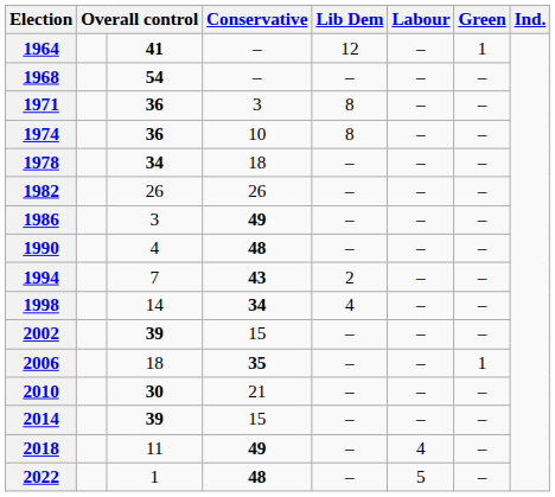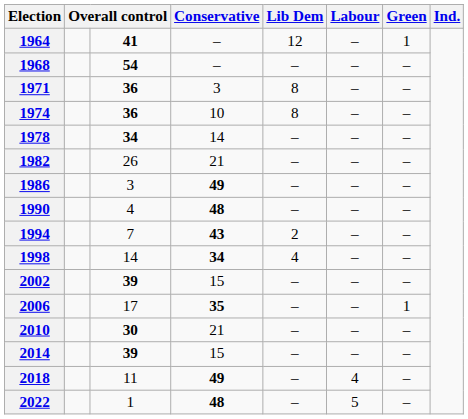 <table class="wikitable">
 <tr>
 <th>Election</th>
 <th colspan=2>Overall control</th>
 <th><a href='#'>Conservative</a></th>
 <th><a href='#'>Lib Dem</a></th>
 <th><a href='#'>Labour</a></th>
 <th><a href='#'>Green</a></th>
 <th><a href='#'>Ind.</a></th>
 </tr>
 <tr>
 <th><a href='#'>1964</a></th>
 <td></td>
 <td style="text-align: center;"><strong>41</strong></td>
 <td style="text-align: center;">–</td>
 <td style="text-align: center;">12</td>
 <td style="text-align: center;">–</td>
 <td style="text-align: center;">1</td>
 </tr>
 <tr>
 <th><a href='#'>1968</a></th>
 <td></td>
 <td style="text-align: center;"><strong>54</strong></td>
 <td style="text-align: center;">–</td>
 <td style="text-align: center;">–</td>
 <td style="text-align: center;">–</td>
 <td style="text-align: center;">–</td>
 </tr>
 <tr>
 <th><a href='#'>1971</a></th>
 <td></td>
 <td style="text-align: center;"><strong>36</strong></td>
 <td style="text-align: center;">3</td>
 <td style="text-align: center;">8</td>
 <td style="text-align: center;">–</td>
 <td style="text-align: center;">–</td>
 </tr>
 <tr>
 <th><a href='#'>1974</a></th>
 <td></td>
 <td style="text-align: center;"><strong>36</strong></td>
 <td style="text-align: center;">10</td>
 <td style="text-align: center;">8</td>
 <td style="text-align: center;">–</td>
 <td style="text-align: center;">–</td>
 </tr>
 <tr>
 <th><a href='#'>1978</a></th>
 <td></td>
 <td style="text-align: center;"><strong>34</strong></td>
-<td style="text-align: center;">18</td>
+<td style="text-align: center;">14</td>
 <td style="text-align: center;">–</td>
 <td style="text-align: center;">–</td>
 <td style="text-align: center;">–</td>
 </tr>
 <tr>
 <th><a href='#'>1982</a></th>
 <td></td>
 <td style="text-align: center;">26</td>
-<td style="text-align: center;">26</td>
+<td style="text-align: center;">21</td>
 <td style="text-align: center;">–</td>
 <td style="text-align: center;">–</td>
 <td style="text-align: center;">–</td>
 </tr>
 <tr>
 <th><a href='#'>1986</a></th>
 <td></td>
 <td style="text-align: center;">3</td>
 <td style="text-align: center;"><strong>49</strong></td>
 <td style="text-align: center;">–</td>
 <td style="text-align: center;">–</td>
 <td style="text-align: center;">–</td>
 </tr>
 <tr>
 <th><a href='#'>1990</a></th>
 <td></td>
 <td style="text-align: center;">4</td>
 <td style="text-align: center;"><strong>48</strong></td>
 <td style="text-align: center;">–</td>
 <td style="text-align: center;">–</td>
 <td style="text-align: center;">–</td>
 </tr>
 <tr>
 <th><a href='#'>1994</a></th>
 <td></td>
 <td style="text-align: center;">7</td>
 <td style="text-align: center;"><strong>43</strong></td>
 <td style="text-align: center;">2</td>
 <td style="text-align: center;">–</td>
 <td style="text-align: center;">–</td>
 </tr>
 <tr>
 <th><a href='#'>1998</a></th>
 <td></td>
 <td style="text-align: center;">14</td>
 <td style="text-align: center;"><strong>34</strong></td>
 <td style="text-align: center;">4</td>
 <td style="text-align: center;">–</td>
 <td style="text-align: center;">–</td>
 </tr>
 <tr>
 <th><a href='#'>2002</a></th>
 <td></td>
 <td style="text-align: center;"><strong>39</strong></td>
 <td style="text-align: center;">15</td>
 <td style="text-align: center;">–</td>
 <td style="text-align: center;">–</td>
 <td style="text-align: center;">–</td>
 </tr>
 <tr>
 <th><a href='#'>2006</a></th>
 <td></td>
-<td style="text-align: center;">18</td>
+<td style="text-align: center;">17</td>
 <td style="text-align: center;"><strong>35</strong></td>
 <td style="text-align: center;">–</td>
 <td style="text-align: center;">–</td>
 <td style="text-align: center;">1</td>
 </tr>
 <tr>
 <th><a href='#'>2010</a></th>
 <td></td>
 <td style="text-align: center;"><strong>30</strong></td>
 <td style="text-align: center;">21</td>
 <td style="text-align: center;">–</td>
 <td style="text-align: center;">–</td>
 <td style="text-align: center;">–</td>
 </tr>
 <tr>
 <th><a href='#'>2014</a></th>
 <td></td>
 <td style="text-align: center;"><strong>39</strong></td>
 <td style="text-align: center;">15</td>
 <td style="text-align: center;">–</td>
 <td style="text-align: center;">–</td>
 <td style="text-align: center;">–</td>
 </tr>
 <tr>
 <th><a href='#'>2018</a></th>
 <td></td>
 <td style="text-align: center;">11</td>
 <td style="text-align: center;"><strong>49</strong></td>
 <td style="text-align: center;">–</td>
 <td style="text-align: center;">4</td>
 <td style="text-align: center;">–</td>
 </tr>
 <tr>
 <th><a href='#'>2022</a></th>
 <td></td>
 <td style="text-align: center;">1</td>
 <td style="text-align: center;"><strong>48</strong></td>
 <td style="text-align: center;">–</td>
 <td style="text-align: center;">5</td>
 <td style="text-align: center;">–</td>
 </tr>
 </table>
